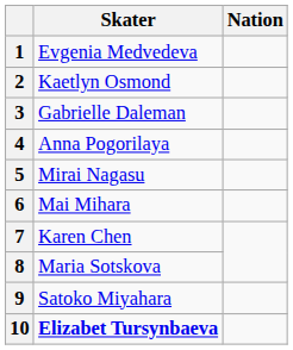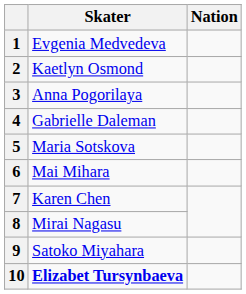 <table class="wikitable sortable" style="text-align: left">
 <tr>
 <th scope="col"></th>
 <th scope="col">Skater</th>
 <th scope="col">Nation</th>
 </tr>
 <tr>
 <th scope="row">1</th>
 <td><a href='#'>Evgenia Medvedeva</a></td>
 <td></td>
 </tr>
 <tr>
 <th scope="row">2</th>
 <td><a href='#'>Kaetlyn Osmond</a></td>
 <td></td>
 </tr>
 <tr>
 <th scope="row">3</th>
+<td><a href='#'>Anna Pogorilaya</a></td>
+<td></td>
+</tr>
+<tr>
+<th scope="row">4</th>
 <td><a href='#'>Gabrielle Daleman</a></td>
 <td></td>
 </tr>
 <tr>
-<th scope="row">4</th>
-<td><a href='#'>Anna Pogorilaya</a></td>
-<td></td>
-</tr>
-<tr>
 <th scope="row">5</th>
-<td><a href='#'>Mirai Nagasu</a></td>
+<td><a href='#'>Maria Sotskova</a></td>
 <td></td>
 </tr>
 <tr>
 <th scope="row">6</th>
 <td><a href='#'>Mai Mihara</a></td>
 <td></td>
 </tr>
 <tr>
 <th scope="row">7</th>
 <td><a href='#'>Karen Chen</a></td>
 <td rowspan="2"></td>
 </tr>
 <tr>
 <th scope="row">8</th>
-<td><a href='#'>Maria Sotskova</a></td>
+<td><a href='#'>Mirai Nagasu</a></td>
 </tr>
 <tr>
 <th scope="row">9</th>
 <td><a href='#'>Satoko Miyahara</a></td>
 <td></td>
 </tr>
 <tr>
 <th scope="row">10</th>
 <td><strong><a href='#'>Elizabet Tursynbaeva</a></strong></td>
 <td></td>
 </tr>
 </table>
